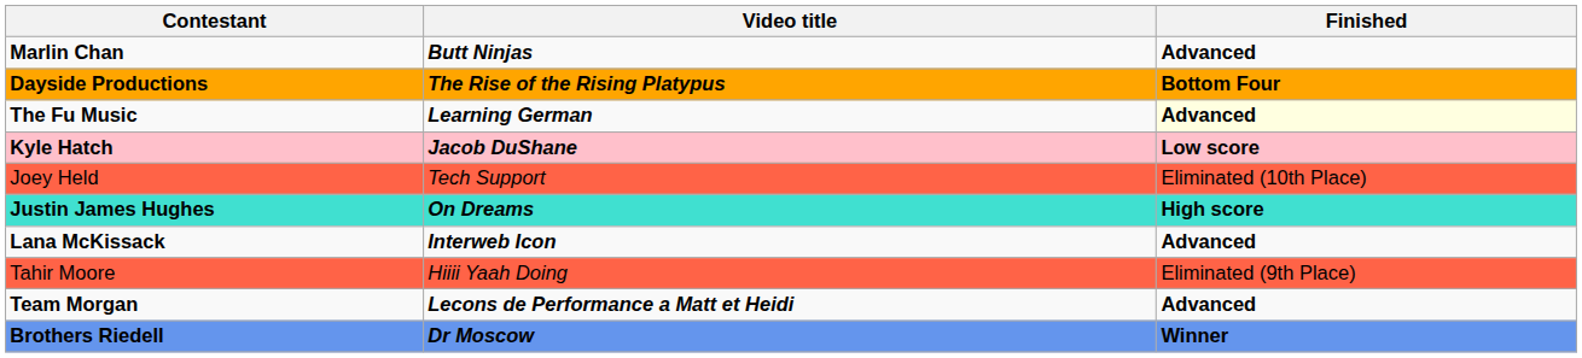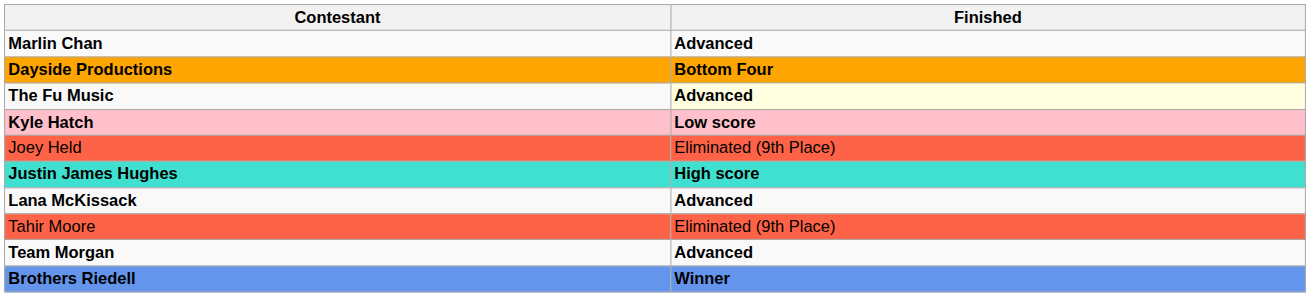 <table class="wikitable" width="100%">
 <tr>
 <th>Contestant</th>
-<th>Video title</th>
 <th>Finished</th>
 </tr>
 <tr>
 <td><strong>Marlin Chan</strong></td>
-<td><strong><em>Butt Ninjas</em></strong></td>
 <td><strong>Advanced</strong></td>
 </tr>
 <tr>
 <td style="background:orange; color:black;"><strong>Dayside Productions</strong></td>
-<td style="background:orange; color:black;"><strong><em>The Rise of the Rising Platypus</em></strong></td>
 <td style="background:orange; color:black;"><strong>Bottom Four</strong></td>
 </tr>
 <tr>
 <td><strong>The Fu Music</strong></td>
-<td><strong><em>Learning German</em></strong></td>
 <td style="background: lightyellow;"><strong>Advanced</strong></td>
 </tr>
 <tr>
 <td style="background:pink; color:black;"><strong>Kyle Hatch</strong></td>
-<td style="background:pink; color:black;"><strong><em>Jacob DuShane</em></strong></td>
 <td style="background:pink; color:black;"><strong>Low score</strong></td>
 </tr>
 <tr>
 <td style="background:tomato; color:black;">Joey Held</td>
-<td style="background:tomato; color:black;"><em>Tech Support</em></td>
-<td style="background:tomato; color:black;">Eliminated (10th Place)</td>
+<td style="background:tomato; color:black;">Eliminated (9th Place)</td>
 </tr>
 <tr>
 <td style="background:turquoise; color:black;"><strong>Justin James Hughes</strong></td>
-<td style="background:turquoise; color:black;"><strong><em>On Dreams</em></strong></td>
 <td style="background:turquoise; color:black;"><strong>High score</strong></td>
 </tr>
 <tr>
 <td><strong>Lana McKissack</strong></td>
-<td><strong><em>Interweb Icon</em></strong></td>
 <td><strong>Advanced</strong></td>
 </tr>
 <tr>
 <td style="background:tomato; color:black;">Tahir Moore</td>
-<td style="background:tomato; color:black;"><em>Hiiii Yaah Doing</em></td>
 <td style="background:tomato; color:black;">Eliminated (9th Place)</td>
 </tr>
 <tr>
 <td><strong>Team Morgan</strong></td>
-<td><strong><em>Lecons de Performance a Matt et Heidi</em></strong></td>
 <td><strong>Advanced</strong></td>
 </tr>
 <tr>
 <td style="background:cornflowerblue; color:black;"><strong>Brothers Riedell</strong></td>
-<td style="background:cornflowerblue; color:black;"><strong><em>Dr Moscow</em></strong></td>
 <td style="background:cornflowerblue; color:black;"><strong>Winner</strong></td>
 </tr>
 </table>
